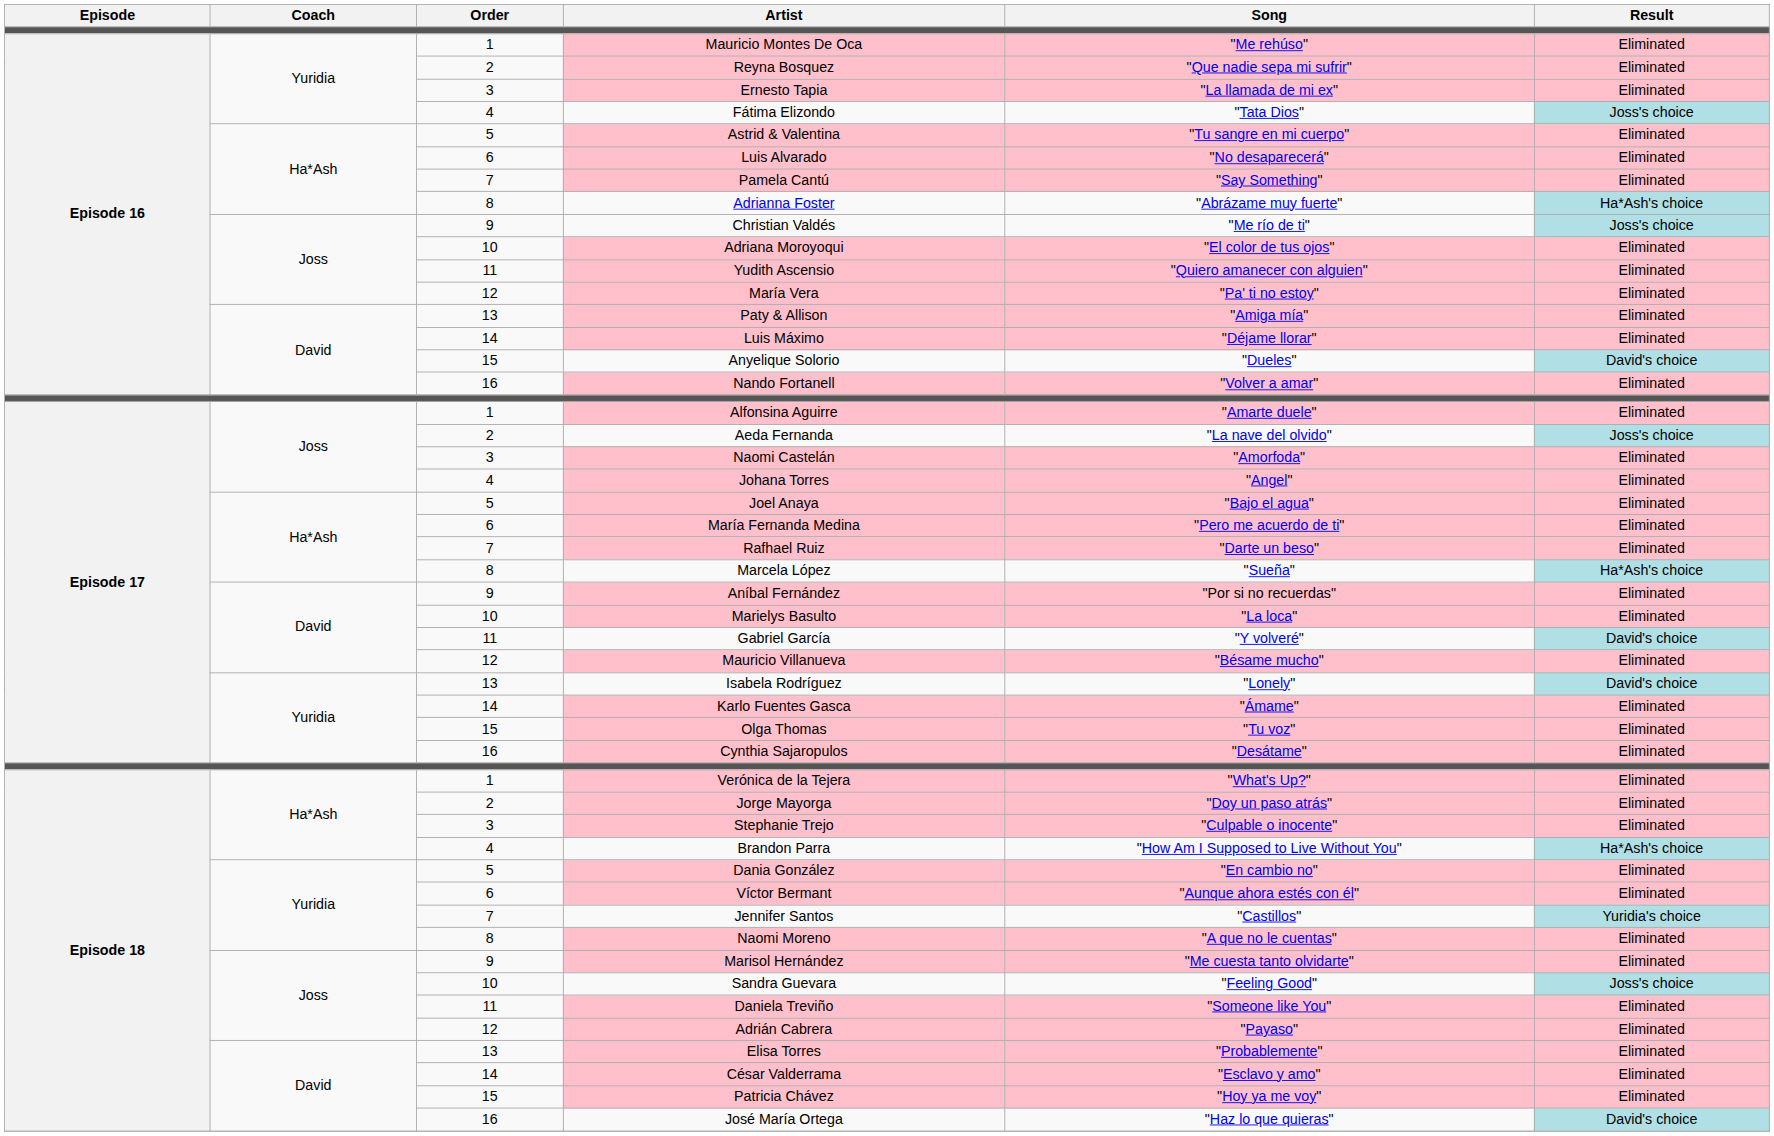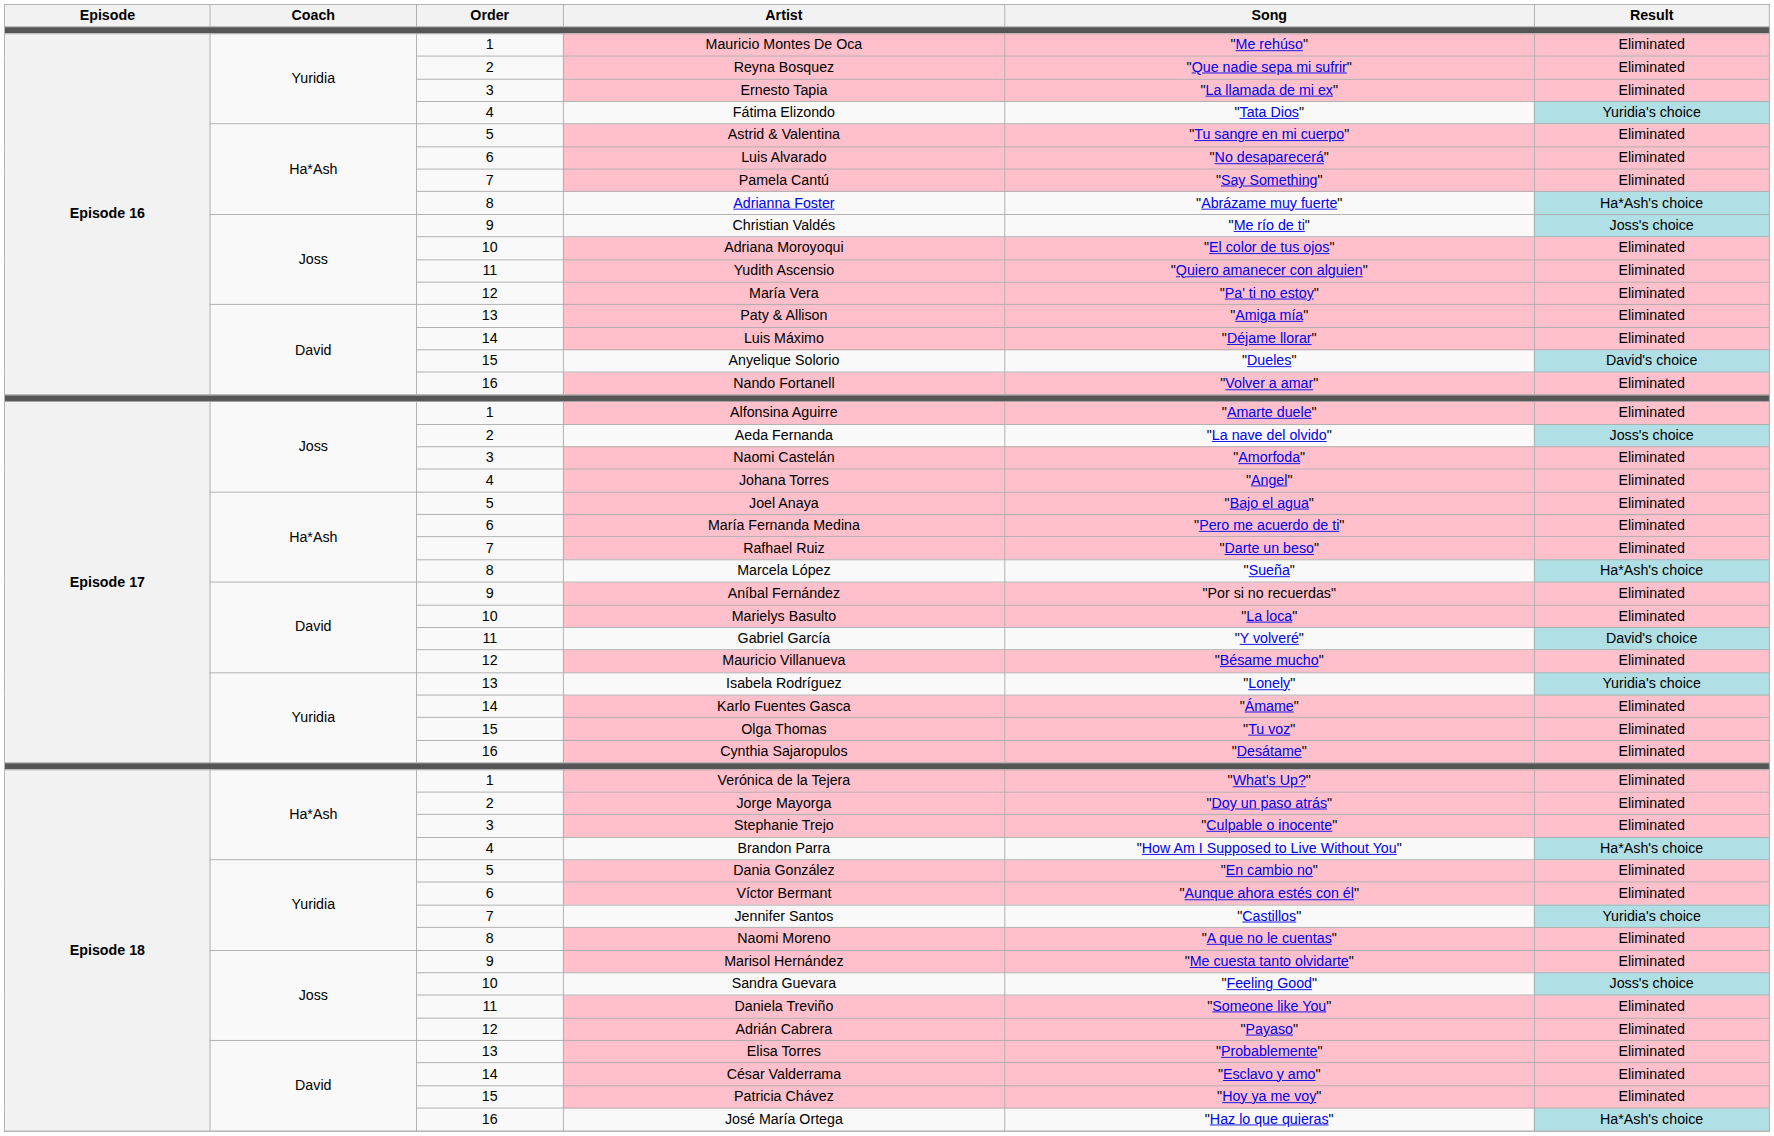 <table class="wikitable" style="text-align: center; width:100%">
 <tr>
 <th style="width:07%">Episode</th>
 <th style="width:07%">Coach</th>
 <th style="width:05%">Order</th>
 <th style="width:15%">Artist</th>
 <th style="width:18%">Song</th>
 <th style="width:08%">Result</th>
 </tr>
 <tr>
 <td colspan="7" style="background:#555"></td>
 </tr>
 <tr>
 <th rowspan="16">Episode 16<br></th>
 <td rowspan="4">Yuridia</td>
 <td>1</td>
 <td style="background:pink">Mauricio Montes De Oca</td>
 <td style="background:pink">"<a href='#'>Me rehúso</a>"</td>
 <td style="background:pink">Eliminated</td>
 </tr>
 <tr>
 <td>2</td>
 <td style="background:pink">Reyna Bosquez</td>
 <td style="background:pink">"<a href='#'>Que nadie sepa mi sufrir</a>"</td>
 <td style="background:pink">Eliminated</td>
 </tr>
 <tr>
 <td>3</td>
 <td style="background:pink">Ernesto Tapia</td>
 <td style="background:pink">"<a href='#'>La llamada de mi ex</a>"</td>
 <td style="background:pink">Eliminated</td>
 </tr>
 <tr>
 <td>4</td>
 <td>Fátima Elizondo</td>
 <td>"<a href='#'>Tata Dios</a>"</td>
-<td style="background:#b0e0e6">Joss's choice</td>
+<td style="background:#b0e0e6">Yuridia's choice</td>
 </tr>
 <tr>
 <td rowspan="4">Ha*Ash</td>
 <td>5</td>
 <td style="background:pink">Astrid & Valentina</td>
 <td style="background:pink">"<a href='#'>Tu sangre en mi cuerpo</a>"</td>
 <td style="background:pink">Eliminated</td>
 </tr>
 <tr>
 <td>6</td>
 <td style="background:pink">Luis Alvarado</td>
 <td style="background:pink">"<a href='#'>No desaparecerá</a>"</td>
 <td style="background:pink">Eliminated</td>
 </tr>
 <tr>
 <td>7</td>
 <td style="background:pink">Pamela Cantú</td>
 <td style="background:pink">"<a href='#'>Say Something</a>"</td>
 <td style="background:pink">Eliminated</td>
 </tr>
 <tr>
 <td>8</td>
 <td><a href='#'>Adrianna Foster</a></td>
 <td>"<a href='#'>Abrázame muy fuerte</a>"</td>
 <td style="background:#b0e0e6">Ha*Ash's choice</td>
 </tr>
 <tr>
 <td rowspan="4">Joss</td>
 <td>9</td>
 <td>Christian Valdés</td>
 <td>"<a href='#'>Me río de ti</a>"</td>
 <td style="background:#b0e0e6">Joss's choice</td>
 </tr>
 <tr>
 <td>10</td>
 <td style="background:pink">Adriana Moroyoqui</td>
 <td style="background:pink">"<a href='#'>El color de tus ojos</a>"</td>
 <td style="background:pink">Eliminated</td>
 </tr>
 <tr>
 <td>11</td>
 <td style="background:pink">Yudith Ascensio</td>
 <td style="background:pink">"<a href='#'>Quiero amanecer con alguien</a>"</td>
 <td style="background:pink">Eliminated</td>
 </tr>
 <tr>
 <td>12</td>
 <td style="background:pink">María Vera</td>
 <td style="background:pink">"<a href='#'>Pa' ti no estoy</a>"</td>
 <td style="background:pink">Eliminated</td>
 </tr>
 <tr>
 <td rowspan="4">David</td>
 <td>13</td>
 <td style="background:pink">Paty & Allison</td>
 <td style="background:pink">"<a href='#'>Amiga mía</a>"</td>
 <td style="background:pink">Eliminated</td>
 </tr>
 <tr>
 <td>14</td>
 <td style="background:pink">Luis Máximo</td>
 <td style="background:pink">"<a href='#'>Déjame llorar</a>"</td>
 <td style="background:pink">Eliminated</td>
 </tr>
 <tr>
 <td>15</td>
 <td>Anyelique Solorio</td>
 <td>"<a href='#'>Dueles</a>"</td>
 <td style="background:#b0e0e6">David's choice</td>
 </tr>
 <tr>
 <td>16</td>
 <td style="background:pink">Nando Fortanell</td>
 <td style="background:pink">"<a href='#'>Volver a amar</a>"</td>
 <td style="background:pink">Eliminated</td>
 </tr>
 <tr>
 <td colspan="7" style="background:#555"></td>
 </tr>
 <tr>
 <th rowspan="16">Episode 17<br></th>
 <td rowspan="4">Joss</td>
 <td>1</td>
 <td style="background:pink">Alfonsina Aguirre</td>
 <td style="background:pink">"<a href='#'>Amarte duele</a>"</td>
 <td style="background:pink">Eliminated</td>
 </tr>
 <tr>
 <td>2</td>
 <td>Aeda Fernanda</td>
 <td>"<a href='#'>La nave del olvido</a>"</td>
 <td style="background:#b0e0e6">Joss's choice</td>
 </tr>
 <tr>
 <td>3</td>
 <td style="background:pink">Naomi Castelán</td>
 <td style="background:pink">"<a href='#'>Amorfoda</a>"</td>
 <td style="background:pink">Eliminated</td>
 </tr>
 <tr>
 <td>4</td>
 <td style="background:pink">Johana Torres</td>
 <td style="background:pink">"<a href='#'>Angel</a>"</td>
 <td style="background:pink">Eliminated</td>
 </tr>
 <tr>
 <td rowspan="4">Ha*Ash</td>
 <td>5</td>
 <td style="background:pink">Joel Anaya</td>
 <td style="background:pink">"<a href='#'>Bajo el agua</a>"</td>
 <td style="background:pink">Eliminated</td>
 </tr>
 <tr>
 <td>6</td>
 <td style="background:pink">María Fernanda Medina</td>
 <td style="background:pink">"<a href='#'>Pero me acuerdo de ti</a>"</td>
 <td style="background:pink">Eliminated</td>
 </tr>
 <tr>
 <td>7</td>
 <td style="background:pink">Rafhael Ruiz</td>
 <td style="background:pink">"<a href='#'>Darte un beso</a>"</td>
 <td style="background:pink">Eliminated</td>
 </tr>
 <tr>
 <td>8</td>
 <td>Marcela López</td>
 <td>"<a href='#'>Sueña</a>"</td>
 <td style="background:#b0e0e6">Ha*Ash's choice</td>
 </tr>
 <tr>
 <td rowspan="4">David</td>
 <td>9</td>
 <td style="background:pink">Aníbal Fernández</td>
 <td style="background:pink">"Por si no recuerdas"</td>
 <td style="background:pink">Eliminated</td>
 </tr>
 <tr>
 <td>10</td>
 <td style="background:pink">Marielys Basulto</td>
 <td style="background:pink">"<a href='#'>La loca</a>"</td>
 <td style="background:pink">Eliminated</td>
 </tr>
 <tr>
 <td>11</td>
 <td>Gabriel García</td>
 <td>"<a href='#'>Y volveré</a>"</td>
 <td style="background:#b0e0e6">David's choice</td>
 </tr>
 <tr>
 <td>12</td>
 <td style="background:pink">Mauricio Villanueva</td>
 <td style="background:pink">"<a href='#'>Bésame mucho</a>"</td>
 <td style="background:pink">Eliminated</td>
 </tr>
 <tr>
 <td rowspan="4">Yuridia</td>
 <td>13</td>
 <td>Isabela Rodríguez</td>
 <td>"<a href='#'>Lonely</a>"</td>
-<td style="background:#b0e0e6">David's choice</td>
+<td style="background:#b0e0e6">Yuridia's choice</td>
 </tr>
 <tr>
 <td>14</td>
 <td style="background:pink">Karlo Fuentes Gasca</td>
 <td style="background:pink">"<a href='#'>Ámame</a>"</td>
 <td style="background:pink">Eliminated</td>
 </tr>
 <tr>
 <td>15</td>
 <td style="background:pink">Olga Thomas</td>
 <td style="background:pink">"<a href='#'>Tu voz</a>"</td>
 <td style="background:pink">Eliminated</td>
 </tr>
 <tr>
 <td>16</td>
 <td style="background:pink">Cynthia Sajaropulos</td>
 <td style="background:pink">"<a href='#'>Desátame</a>"</td>
 <td style="background:pink">Eliminated</td>
 </tr>
 <tr>
 <td colspan="7" style="background:#555"></td>
 </tr>
 <tr>
 <th rowspan="16">Episode 18<br></th>
 <td rowspan="4">Ha*Ash</td>
 <td>1</td>
 <td style="background:pink">Verónica de la Tejera</td>
 <td style="background:pink">"<a href='#'>What's Up?</a>"</td>
 <td style="background:pink">Eliminated</td>
 </tr>
 <tr>
 <td>2</td>
 <td style="background:pink">Jorge Mayorga</td>
 <td style="background:pink">"<a href='#'>Doy un paso atrás</a>"</td>
 <td style="background:pink">Eliminated</td>
 </tr>
 <tr>
 <td>3</td>
 <td style="background:pink">Stephanie Trejo</td>
 <td style="background:pink">"<a href='#'>Culpable o inocente</a>"</td>
 <td style="background:pink">Eliminated</td>
 </tr>
 <tr>
 <td>4</td>
 <td>Brandon Parra</td>
 <td>"<a href='#'>How Am I Supposed to Live Without You</a>"</td>
 <td style="background:#b0e0e6">Ha*Ash's choice</td>
 </tr>
 <tr>
 <td rowspan="4">Yuridia</td>
 <td>5</td>
 <td style="background:pink">Dania González</td>
 <td style="background:pink">"<a href='#'>En cambio no</a>"</td>
 <td style="background:pink">Eliminated</td>
 </tr>
 <tr>
 <td>6</td>
 <td style="background:pink">Víctor Bermant</td>
 <td style="background:pink">"<a href='#'>Aunque ahora estés con él</a>"</td>
 <td style="background:pink">Eliminated</td>
 </tr>
 <tr>
 <td>7</td>
 <td>Jennifer Santos</td>
 <td>"<a href='#'>Castillos</a>"</td>
 <td style="background:#b0e0e6">Yuridia's choice</td>
 </tr>
 <tr>
 <td>8</td>
 <td style="background:pink">Naomi Moreno</td>
 <td style="background:pink">"<a href='#'>A que no le cuentas</a>"</td>
 <td style="background:pink">Eliminated</td>
 </tr>
 <tr>
 <td rowspan="4">Joss</td>
 <td>9</td>
 <td style="background:pink">Marisol Hernández</td>
 <td style="background:pink">"<a href='#'>Me cuesta tanto olvidarte</a>"</td>
 <td style="background:pink">Eliminated</td>
 </tr>
 <tr>
 <td>10</td>
 <td>Sandra Guevara</td>
 <td>"<a href='#'>Feeling Good</a>"</td>
 <td style="background:#b0e0e6">Joss's choice</td>
 </tr>
 <tr>
 <td>11</td>
 <td style="background:pink">Daniela Treviño</td>
 <td style="background:pink">"<a href='#'>Someone like You</a>"</td>
 <td style="background:pink">Eliminated</td>
 </tr>
 <tr>
 <td>12</td>
 <td style="background:pink">Adrián Cabrera</td>
 <td style="background:pink">"<a href='#'>Payaso</a>"</td>
 <td style="background:pink">Eliminated</td>
 </tr>
 <tr>
 <td rowspan="4">David</td>
 <td>13</td>
 <td style="background:pink">Elisa Torres</td>
 <td style="background:pink">"<a href='#'>Probablemente</a>"</td>
 <td style="background:pink">Eliminated</td>
 </tr>
 <tr>
 <td>14</td>
 <td style="background:pink">César Valderrama</td>
 <td style="background:pink">"<a href='#'>Esclavo y amo</a>"</td>
 <td style="background:pink">Eliminated</td>
 </tr>
 <tr>
 <td>15</td>
 <td style="background:pink">Patricia Chávez</td>
 <td style="background:pink">"<a href='#'>Hoy ya me voy</a>"</td>
 <td style="background:pink">Eliminated</td>
 </tr>
 <tr>
 <td>16</td>
 <td>José María Ortega</td>
 <td>"<a href='#'>Haz lo que quieras</a>"</td>
-<td style="background:#b0e0e6">David's choice</td>
+<td style="background:#b0e0e6">Ha*Ash's choice</td>
 </tr>
 <tr>
 </tr>
 </table>
